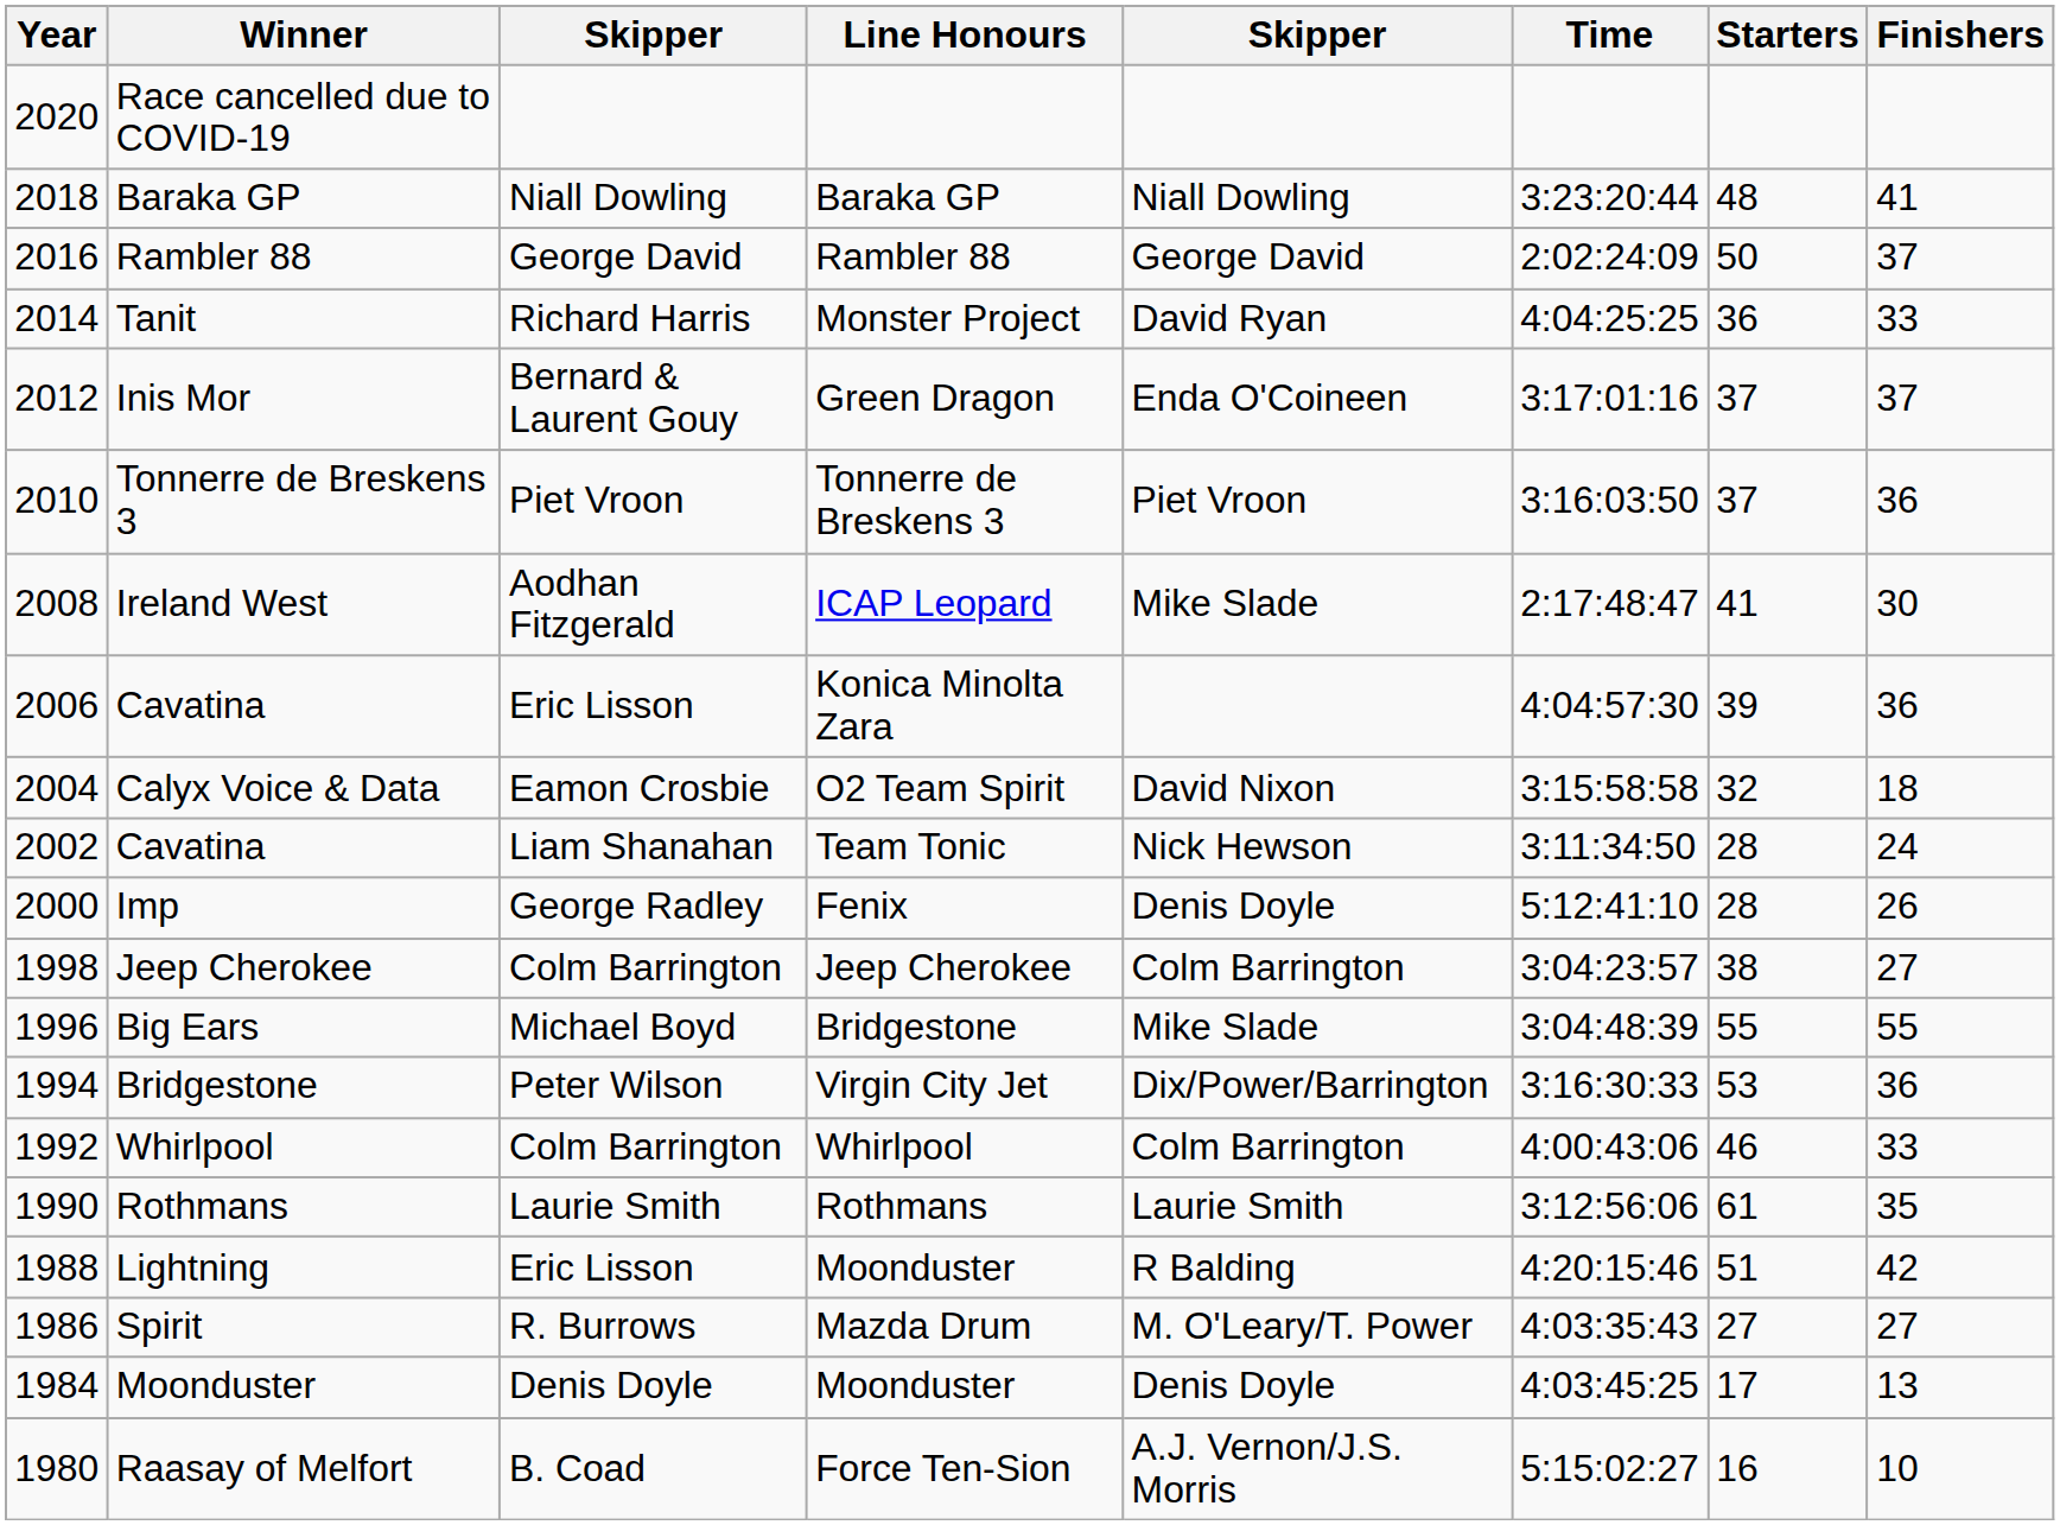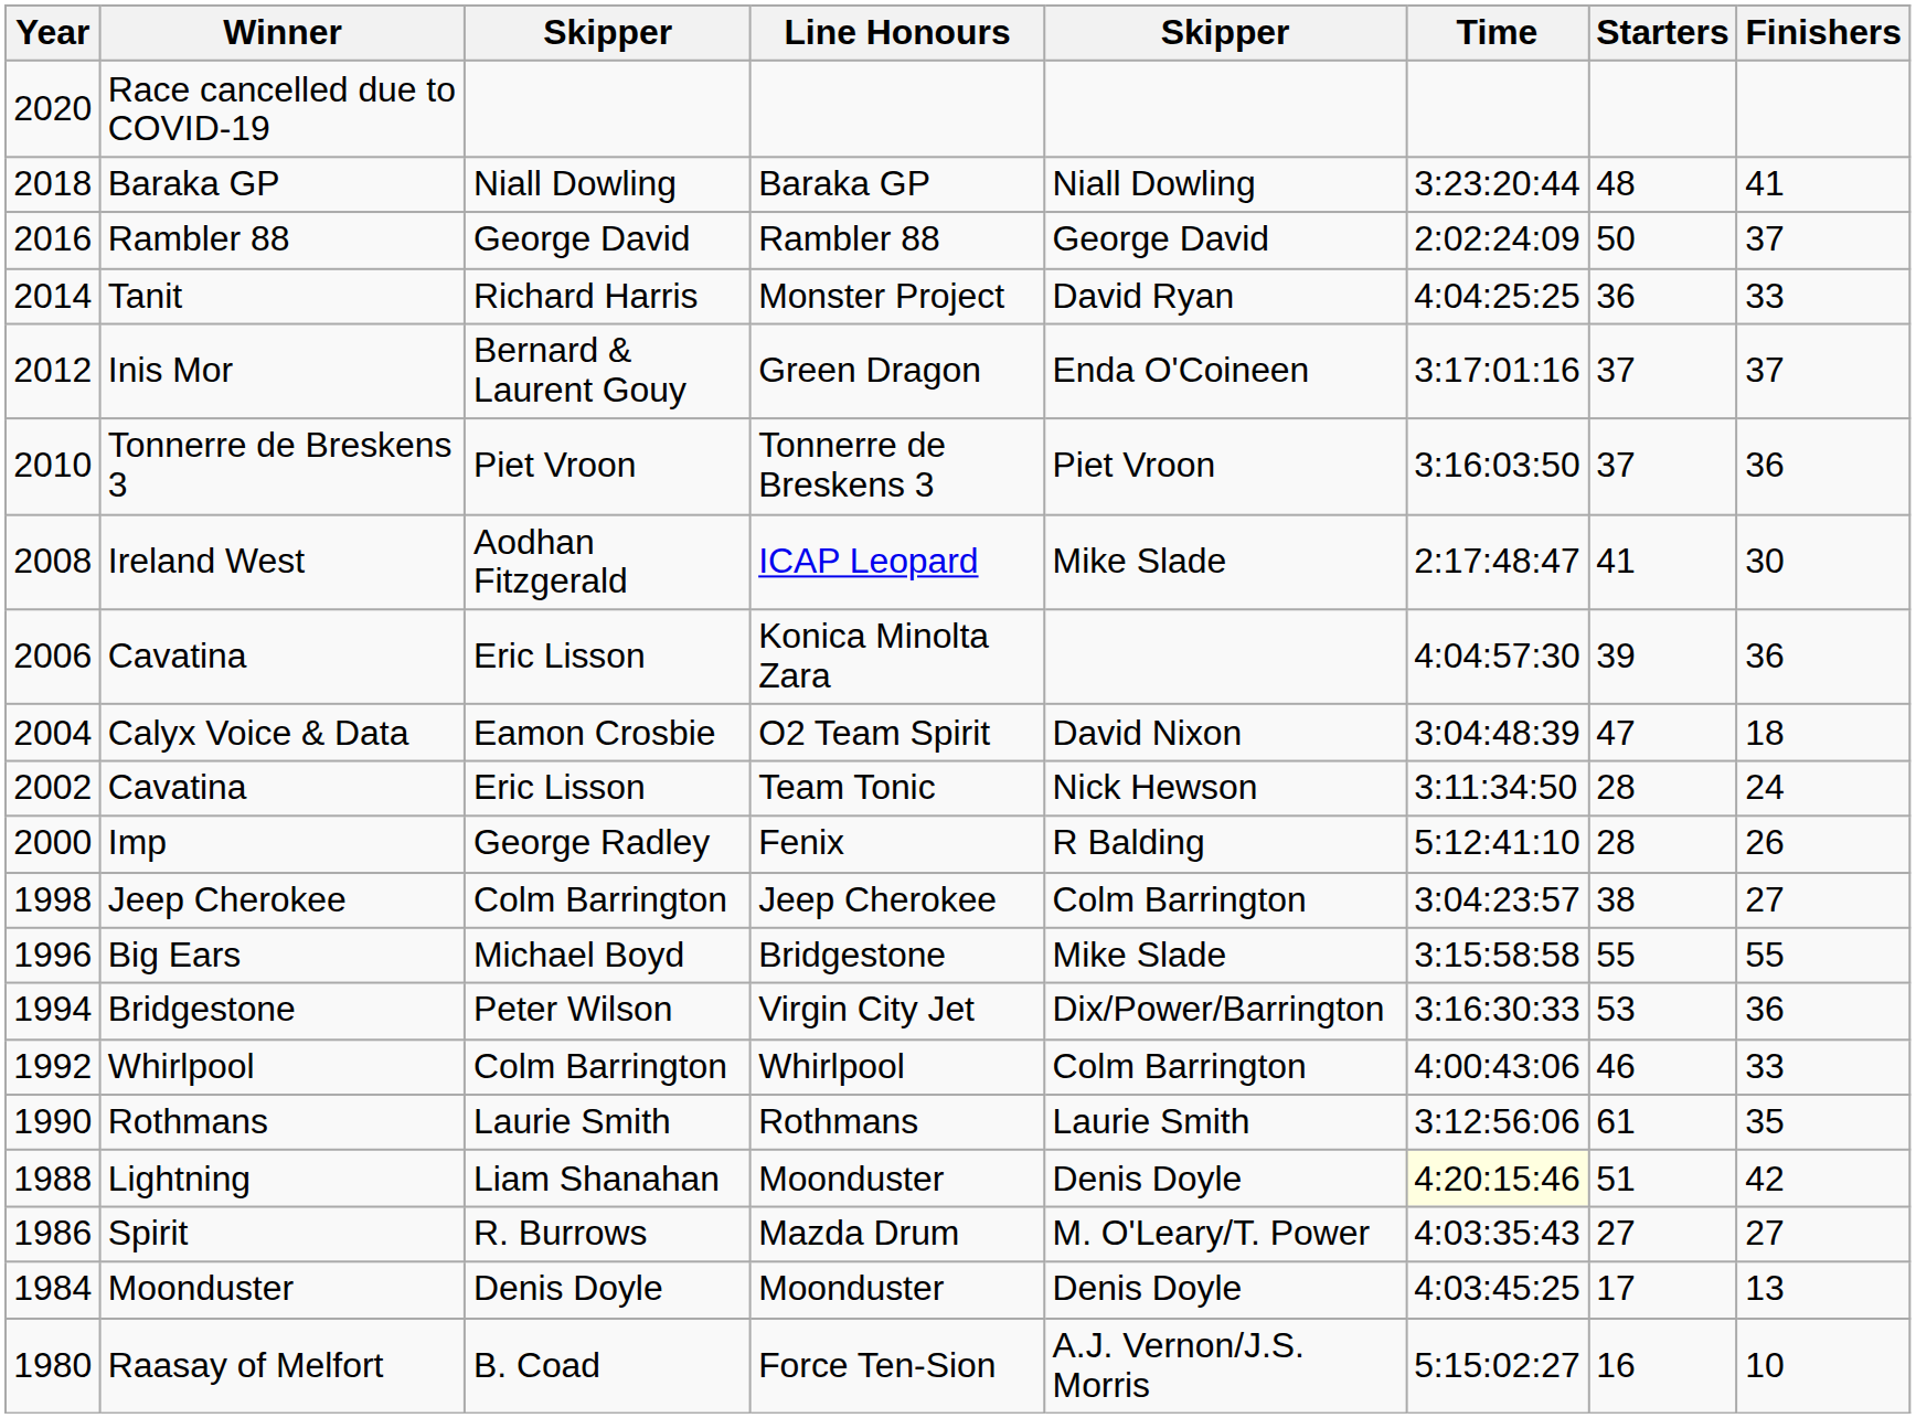 <table class="wikitable">
 <tr>
 <th>Year</th>
 <th>Winner</th>
 <th>Skipper</th>
 <th>Line Honours</th>
 <th>Skipper</th>
 <th>Time</th>
 <th>Starters</th>
 <th>Finishers</th>
 </tr>
 <tr>
 <td>2020</td>
 <td>Race cancelled due to COVID-19</td>
 <td></td>
 <td></td>
 <td></td>
 <td></td>
 <td></td>
 <td></td>
 </tr>
 <tr>
 <td>2018</td>
 <td>Baraka GP</td>
 <td>Niall Dowling</td>
 <td>Baraka GP</td>
 <td>Niall Dowling</td>
 <td>3:23:20:44</td>
 <td>48</td>
 <td>41</td>
 </tr>
 <tr>
 <td>2016</td>
 <td>Rambler 88</td>
 <td>George David</td>
 <td>Rambler 88</td>
 <td>George David</td>
 <td>2:02:24:09</td>
 <td>50</td>
 <td>37</td>
 </tr>
 <tr>
 <td>2014</td>
 <td>Tanit</td>
 <td>Richard Harris</td>
 <td>Monster Project</td>
 <td>David Ryan</td>
 <td>4:04:25:25</td>
 <td>36</td>
 <td>33</td>
 </tr>
 <tr>
 <td>2012</td>
 <td>Inis Mor</td>
 <td>Bernard & Laurent Gouy</td>
 <td>Green Dragon</td>
 <td>Enda O'Coineen</td>
 <td>3:17:01:16</td>
 <td>37</td>
 <td>37</td>
 </tr>
 <tr>
 <td>2010</td>
 <td>Tonnerre de Breskens 3</td>
 <td>Piet Vroon</td>
 <td>Tonnerre de Breskens 3</td>
 <td>Piet Vroon</td>
 <td>3:16:03:50</td>
 <td>37</td>
 <td>36</td>
 </tr>
 <tr>
 <td>2008</td>
 <td>Ireland West</td>
 <td>Aodhan Fitzgerald</td>
 <td><a href='#'>ICAP Leopard</a></td>
 <td>Mike Slade</td>
 <td>2:17:48:47</td>
 <td>41</td>
 <td>30</td>
 </tr>
 <tr>
 <td>2006</td>
 <td>Cavatina</td>
 <td>Eric Lisson</td>
 <td>Konica Minolta Zara</td>
 <td></td>
 <td>4:04:57:30</td>
 <td>39</td>
 <td>36</td>
 </tr>
 <tr>
 <td>2004</td>
 <td>Calyx Voice & Data</td>
 <td>Eamon Crosbie</td>
 <td>O2 Team Spirit</td>
 <td>David Nixon</td>
-<td>3:15:58:58</td>
-<td>32</td>
+<td>3:04:48:39</td>
+<td>47</td>
 <td>18</td>
 </tr>
 <tr>
 <td>2002</td>
 <td>Cavatina</td>
-<td>Liam Shanahan</td>
+<td>Eric Lisson</td>
 <td>Team Tonic</td>
 <td>Nick Hewson</td>
 <td>3:11:34:50</td>
 <td>28</td>
 <td>24</td>
 </tr>
 <tr>
 <td>2000</td>
 <td>Imp</td>
 <td>George Radley</td>
 <td>Fenix</td>
-<td>Denis Doyle</td>
+<td>R Balding</td>
 <td>5:12:41:10</td>
 <td>28</td>
 <td>26</td>
 </tr>
 <tr>
 <td>1998</td>
 <td>Jeep Cherokee</td>
 <td>Colm Barrington</td>
 <td>Jeep Cherokee</td>
 <td>Colm Barrington</td>
 <td>3:04:23:57</td>
 <td>38</td>
 <td>27</td>
 </tr>
 <tr>
 <td>1996</td>
 <td>Big Ears</td>
 <td>Michael Boyd</td>
 <td>Bridgestone</td>
 <td>Mike Slade</td>
-<td>3:04:48:39</td>
+<td>3:15:58:58</td>
 <td>55</td>
 <td>55</td>
 </tr>
 <tr>
 <td>1994</td>
 <td>Bridgestone</td>
 <td>Peter Wilson</td>
 <td>Virgin City Jet</td>
 <td>Dix/Power/Barrington</td>
 <td>3:16:30:33</td>
 <td>53</td>
 <td>36</td>
 </tr>
 <tr>
 <td>1992</td>
 <td>Whirlpool</td>
 <td>Colm Barrington</td>
 <td>Whirlpool</td>
 <td>Colm Barrington</td>
 <td>4:00:43:06</td>
 <td>46</td>
 <td>33</td>
 </tr>
 <tr>
 <td>1990</td>
 <td>Rothmans</td>
 <td>Laurie Smith</td>
 <td>Rothmans</td>
 <td>Laurie Smith</td>
 <td>3:12:56:06</td>
 <td>61</td>
 <td>35</td>
 </tr>
 <tr>
 <td>1988</td>
 <td>Lightning</td>
-<td>Eric Lisson</td>
+<td>Liam Shanahan</td>
 <td>Moonduster</td>
-<td>R Balding</td>
-<td>4:20:15:46</td>
+<td>Denis Doyle</td>
+<td style="background: lightyellow;">4:20:15:46</td>
 <td>51</td>
 <td>42</td>
 </tr>
 <tr>
 <td>1986</td>
 <td>Spirit</td>
 <td>R. Burrows</td>
 <td>Mazda Drum</td>
 <td>M. O'Leary/T. Power</td>
 <td>4:03:35:43</td>
 <td>27</td>
 <td>27</td>
 </tr>
 <tr>
 <td>1984</td>
 <td>Moonduster</td>
 <td>Denis Doyle</td>
 <td>Moonduster</td>
 <td>Denis Doyle</td>
 <td>4:03:45:25</td>
 <td>17</td>
 <td>13</td>
 </tr>
 <tr>
 <td>1980</td>
 <td>Raasay of Melfort</td>
 <td>B. Coad</td>
 <td>Force Ten-Sion</td>
 <td>A.J. Vernon/J.S. Morris</td>
 <td>5:15:02:27</td>
 <td>16</td>
 <td>10</td>
 </tr>
 </table>
